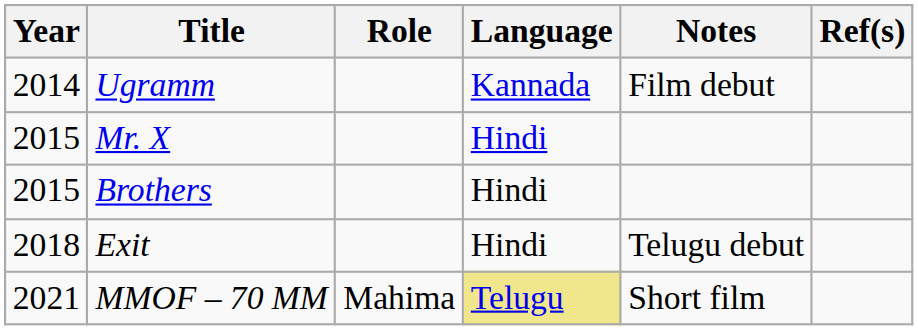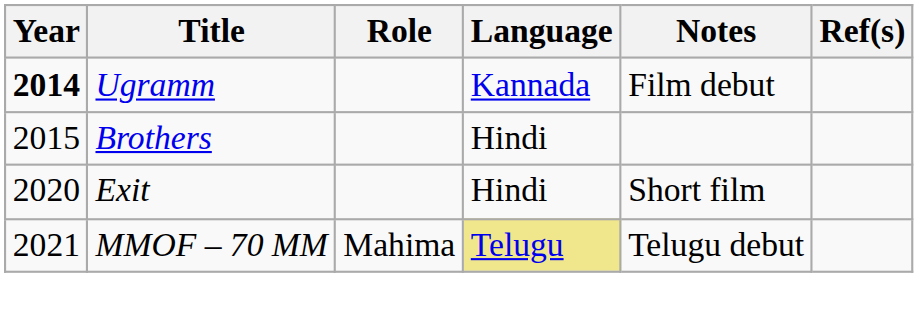 <table class="wikitable sortable">
 <tr>
 <th>Year</th>
 <th>Title</th>
 <th>Role</th>
 <th>Language</th>
 <th>Notes</th>
 <th>Ref(s)</th>
 </tr>
 <tr>
-<td>2014</td>
+<td><strong>2014</strong></td>
 <td><em><a href='#'>Ugramm</a></em></td>
 <td></td>
 <td><a href='#'>Kannada</a></td>
 <td>Film debut</td>
-<td></td>
-</tr>
-<tr>
-<td>2015</td>
-<td><em><a href='#'>Mr. X</a></em></td>
-<td></td>
-<td><a href='#'>Hindi</a></td>
-<td></td>
 <td></td>
 </tr>
 <tr>
 <td>2015</td>
 <td><em><a href='#'>Brothers</a></em></td>
 <td></td>
 <td>Hindi</td>
 <td></td>
 <td></td>
 </tr>
 <tr>
-<td>2018</td>
+<td>2020</td>
 <td><em>Exit</em></td>
 <td></td>
 <td>Hindi</td>
-<td>Telugu debut</td>
+<td>Short film</td>
 <td></td>
 </tr>
 <tr>
 <td>2021</td>
 <td><em>MMOF – 70 MM</em></td>
 <td>Mahima</td>
 <td style="background: khaki;"><a href='#'>Telugu</a></td>
-<td>Short film</td>
+<td>Telugu debut</td>
 <td></td>
 </tr>
 </table>
